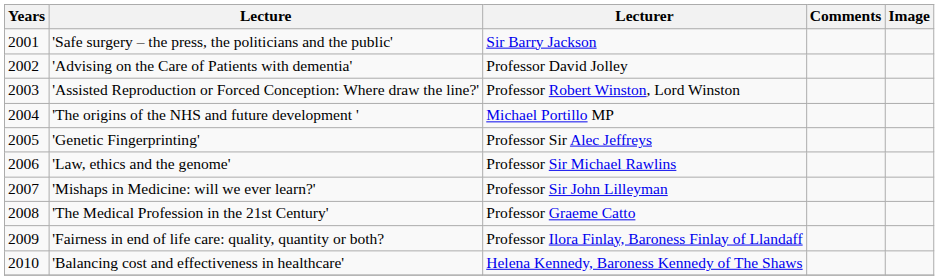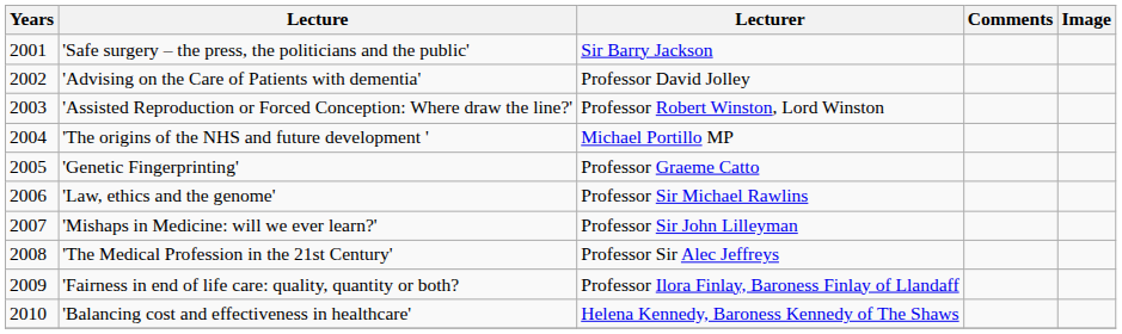 <table class="wikitable">
 <tr>
 <th>Years</th>
 <th>Lecture</th>
 <th>Lecturer</th>
 <th>Comments</th>
 <th>Image</th>
 </tr>
 <tr>
 <td>2001</td>
 <td>'Safe surgery – the press, the politicians and the public'</td>
 <td><a href='#'>Sir Barry Jackson</a></td>
 <td></td>
 <td></td>
 </tr>
 <tr>
 <td>2002</td>
 <td>'Advising on the Care of Patients with dementia'</td>
 <td>Professor David Jolley</td>
 <td></td>
 <td></td>
 </tr>
 <tr>
 <td>2003</td>
 <td>'Assisted Reproduction or Forced Conception: Where draw the line?'</td>
 <td>Professor <a href='#'>Robert Winston</a>, Lord Winston</td>
 <td></td>
 <td></td>
 </tr>
 <tr>
 <td>2004</td>
 <td>'The origins of the NHS and future development '</td>
 <td><a href='#'>Michael Portillo</a> MP </td>
 <td></td>
 <td></td>
 </tr>
 <tr>
 <td>2005</td>
 <td>'Genetic Fingerprinting'</td>
-<td>Professor Sir <a href='#'>Alec Jeffreys</a></td>
+<td>Professor <a href='#'>Graeme Catto</a></td>
 <td></td>
 <td></td>
 </tr>
 <tr>
 <td>2006</td>
 <td>'Law, ethics and the genome'</td>
 <td>Professor <a href='#'>Sir Michael Rawlins</a></td>
 <td></td>
 <td></td>
 </tr>
 <tr>
 <td>2007</td>
 <td>'Mishaps in Medicine: will we ever learn?'</td>
 <td>Professor <a href='#'>Sir John Lilleyman</a></td>
 <td></td>
 <td></td>
 </tr>
 <tr>
 <td>2008</td>
 <td>'The Medical Profession in the 21st Century'</td>
-<td>Professor <a href='#'>Graeme Catto</a></td>
+<td>Professor Sir <a href='#'>Alec Jeffreys</a></td>
 <td></td>
 <td></td>
 </tr>
 <tr>
 <td>2009</td>
 <td>'Fairness in end of life care:  quality, quantity or both?</td>
 <td>Professor <a href='#'>Ilora Finlay, Baroness Finlay of Llandaff</a></td>
 <td></td>
 <td></td>
 </tr>
 <tr>
 <td>2010</td>
 <td>'Balancing cost and effectiveness in healthcare'</td>
 <td><a href='#'>Helena Kennedy, Baroness Kennedy of The Shaws</a></td>
 <td></td>
 <td></td>
 </tr>
 <tr>
 </tr>
 </table>
